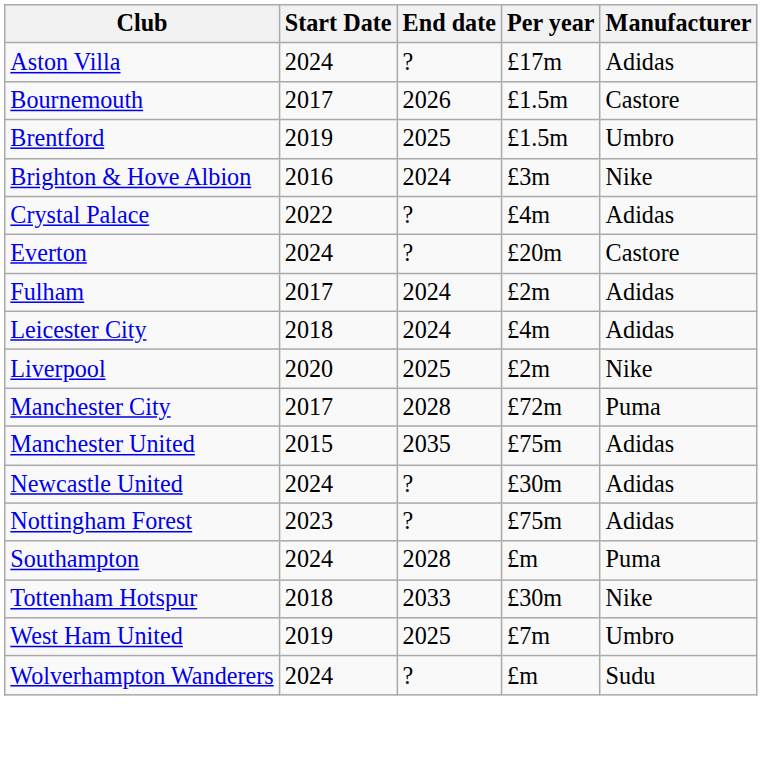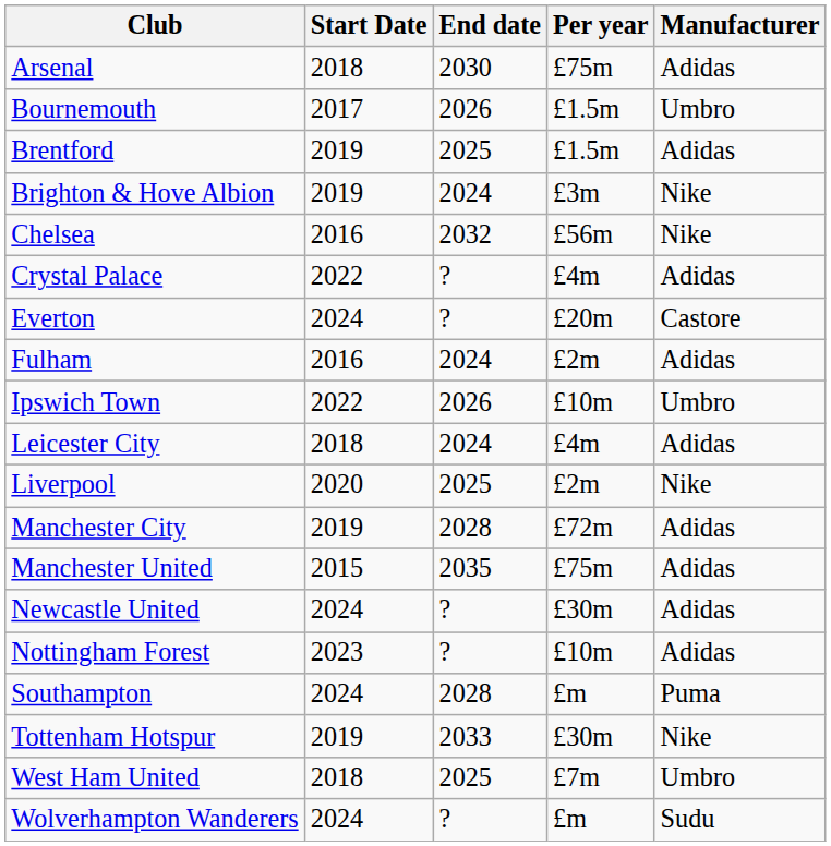 <table class="wikitable sortable">
 <tr>
 <th scope="col">Club</th>
 <th scope="col">Start Date</th>
 <th scope="col">End date</th>
 <th scope="col">Per year</th>
 <th scope="col">Manufacturer</th>
 </tr>
 <tr>
-<td><a href='#'>Aston Villa</a></td>
-<td>2024</td>
-<td>?</td>
-<td>£17m</td>
+<td><a href='#'>Arsenal</a></td>
+<td>2018</td>
+<td>2030</td>
+<td>£75m</td>
 <td>Adidas</td>
 </tr>
 <tr>
 <td><a href='#'>Bournemouth</a></td>
 <td>2017</td>
 <td>2026</td>
 <td>£1.5m</td>
-<td>Castore</td>
+<td>Umbro</td>
 </tr>
 <tr>
 <td><a href='#'>Brentford</a></td>
 <td>2019</td>
 <td>2025</td>
 <td>£1.5m</td>
-<td>Umbro</td>
+<td>Adidas</td>
 </tr>
 <tr>
 <td><a href='#'>Brighton & Hove Albion</a></td>
-<td>2016</td>
+<td>2019</td>
 <td>2024</td>
 <td>£3m</td>
+<td>Nike</td>
+</tr>
+<tr>
+<td><a href='#'>Chelsea</a></td>
+<td>2016</td>
+<td>2032</td>
+<td>£56m</td>
 <td>Nike</td>
 </tr>
 <tr>
 <td><a href='#'>Crystal Palace</a></td>
 <td>2022</td>
 <td>?</td>
 <td>£4m</td>
 <td>Adidas</td>
 </tr>
 <tr>
 <td><a href='#'>Everton</a></td>
 <td>2024</td>
 <td>?</td>
 <td>£20m</td>
 <td>Castore</td>
 </tr>
 <tr>
 <td><a href='#'>Fulham</a></td>
-<td>2017</td>
+<td>2016</td>
 <td>2024</td>
 <td>£2m</td>
 <td>Adidas</td>
+</tr>
+<tr>
+<td><a href='#'>Ipswich Town</a></td>
+<td>2022</td>
+<td>2026</td>
+<td>£10m</td>
+<td>Umbro</td>
 </tr>
 <tr>
 <td><a href='#'>Leicester City</a></td>
 <td>2018</td>
 <td>2024</td>
 <td>£4m</td>
 <td>Adidas</td>
 </tr>
 <tr>
 <td><a href='#'>Liverpool</a></td>
 <td>2020</td>
 <td>2025</td>
 <td>£2m</td>
 <td>Nike</td>
 </tr>
 <tr>
 <td><a href='#'>Manchester City</a></td>
-<td>2017</td>
+<td>2019</td>
 <td>2028</td>
 <td>£72m</td>
-<td>Puma</td>
+<td>Adidas</td>
 </tr>
 <tr>
 <td><a href='#'>Manchester United</a></td>
 <td>2015</td>
 <td>2035</td>
 <td>£75m</td>
 <td>Adidas</td>
 </tr>
 <tr>
 <td><a href='#'>Newcastle United</a></td>
 <td>2024</td>
 <td>?</td>
 <td>£30m</td>
 <td>Adidas</td>
 </tr>
 <tr>
 <td><a href='#'>Nottingham Forest</a></td>
 <td>2023</td>
 <td>?</td>
-<td>£75m</td>
+<td>£10m</td>
 <td>Adidas</td>
 </tr>
 <tr>
 <td><a href='#'>Southampton</a></td>
 <td>2024</td>
 <td>2028</td>
 <td>£m</td>
 <td>Puma</td>
 </tr>
 <tr>
 <td><a href='#'>Tottenham Hotspur</a></td>
-<td>2018</td>
+<td>2019</td>
 <td>2033</td>
 <td>£30m</td>
 <td>Nike</td>
 </tr>
 <tr>
 <td><a href='#'>West Ham United</a></td>
-<td>2019</td>
+<td>2018</td>
 <td>2025</td>
 <td>£7m</td>
 <td>Umbro</td>
 </tr>
 <tr>
 <td><a href='#'>Wolverhampton Wanderers</a></td>
 <td>2024</td>
 <td>?</td>
 <td>£m</td>
 <td>Sudu</td>
 </tr>
 </table>
